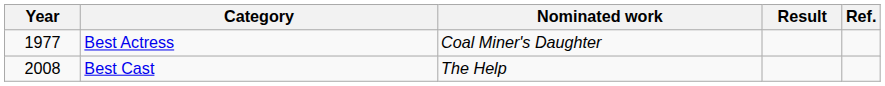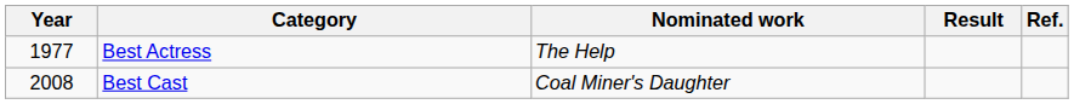 <table class=wikitable>
 <tr>
 <th scope="col" style="width:5em;">Year</th>
 <th scope="col" style="width:28em;">Category</th>
 <th scope="col" style="width:25em;">Nominated work</th>
 <th scope="col" style="width:5em;">Result</th>
 <th>Ref.</th>
 </tr>
 <tr>
 <td style="text-align:center;">1977</td>
 <td><a href='#'>Best Actress</a></td>
-<td><em>Coal Miner's Daughter</em></td>
+<td><em>The Help</em></td>
 <td></td>
 </tr>
 <tr>
 <td style="text-align:center;">2008</td>
 <td><a href='#'>Best Cast</a></td>
-<td><em>The Help</em></td>
+<td><em>Coal Miner's Daughter</em></td>
 <td></td>
 <td></td>
 </tr>
 </table>
